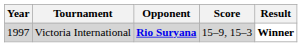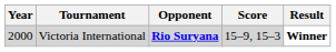 <table class="sortable wikitable" style="font-size: 90%;">
 <tr>
 <th>Year</th>
 <th>Tournament</th>
 <th>Opponent</th>
 <th>Score</th>
 <th>Result</th>
 </tr>
 <tr style="background:#D5D5D5">
-<td align="center">1997</td>
+<td align="center">2000</td>
 <td align="left">Victoria International</td>
 <td align="left"><strong> <a href='#'>Rio Suryana</a></strong></td>
 <td align="left">15–9, 15–3</td>
 <td style="text-align:left; background:white"> <strong>Winner</strong></td>
 </tr>
 </table>
